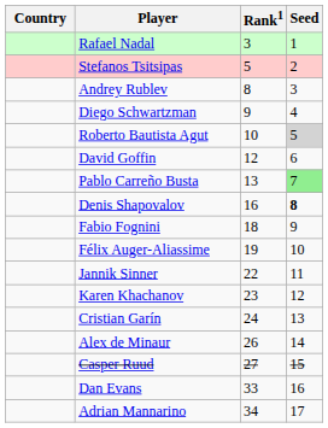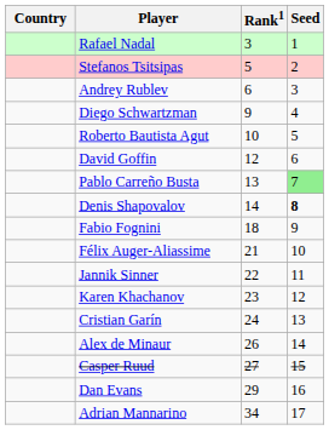 <table class=wikitable>
 <tr>
 <th width="70">Country</th>
 <th width="175">Player</th>
 <th>Rank<sup>1</sup></th>
 <th>Seed</th>
 </tr>
 <tr style="background:#cfc;">
 <td></td>
 <td><a href='#'>Rafael Nadal</a></td>
 <td>3</td>
 <td>1</td>
 </tr>
 <tr style="background:#fcc;">
 <td></td>
 <td><a href='#'>Stefanos Tsitsipas</a></td>
 <td>5</td>
 <td>2</td>
 </tr>
 <tr>
 <td></td>
 <td><a href='#'>Andrey Rublev</a></td>
-<td>8</td>
+<td>6</td>
 <td>3</td>
 </tr>
 <tr>
 <td></td>
 <td><a href='#'>Diego Schwartzman</a></td>
 <td>9</td>
 <td>4</td>
 </tr>
 <tr>
 <td></td>
 <td><a href='#'>Roberto Bautista Agut</a></td>
 <td>10</td>
-<td style="background: lightgrey;">5</td>
+<td>5</td>
 </tr>
 <tr>
 <td></td>
 <td><a href='#'>David Goffin</a></td>
 <td>12</td>
 <td>6</td>
 </tr>
 <tr>
 <td></td>
 <td><a href='#'>Pablo Carreño Busta</a></td>
 <td>13</td>
 <td style="background: lightgreen;">7</td>
 </tr>
 <tr>
 <td></td>
 <td><a href='#'>Denis Shapovalov</a></td>
-<td>16</td>
+<td>14</td>
 <td><strong>8</strong></td>
 </tr>
 <tr>
 <td></td>
 <td><a href='#'>Fabio Fognini</a></td>
 <td>18</td>
 <td>9</td>
 </tr>
 <tr>
 <td></td>
 <td><a href='#'>Félix Auger-Aliassime</a></td>
-<td>19</td>
+<td>21</td>
 <td>10</td>
 </tr>
 <tr>
 <td></td>
 <td><a href='#'>Jannik Sinner</a></td>
 <td>22</td>
 <td>11</td>
 </tr>
 <tr>
 <td></td>
 <td><a href='#'>Karen Khachanov</a></td>
 <td>23</td>
 <td>12</td>
 </tr>
 <tr>
 <td></td>
 <td><a href='#'>Cristian Garín</a></td>
 <td>24</td>
 <td>13</td>
 </tr>
 <tr>
 <td></td>
 <td><a href='#'>Alex de Minaur</a></td>
 <td>26</td>
 <td>14</td>
 </tr>
 <tr>
 <td><s></s></td>
 <td><s><a href='#'>Casper Ruud</a></s></td>
 <td><s>27</s></td>
 <td><s>15</s></td>
 </tr>
 <tr>
 <td></td>
 <td><a href='#'>Dan Evans</a></td>
-<td>33</td>
+<td>29</td>
 <td>16</td>
 </tr>
 <tr>
 <td></td>
 <td><a href='#'>Adrian Mannarino</a></td>
 <td>34</td>
 <td>17</td>
 </tr>
 </table>
